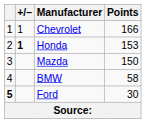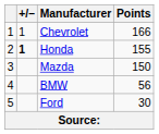 <table class="wikitable" style="font-size: 95%;">
 <tr>
 <th scope="col"></th>
 <th scope="col">+/–</th>
 <th scope="col">Manufacturer</th>
 <th scope="col">Points</th>
 </tr>
 <tr>
 <td align=center>1</td>
 <td align="left"> 1</td>
 <td> <a href='#'>Chevrolet</a></td>
 <td align=right>166</td>
 </tr>
 <tr>
 <td align=center>2</td>
 <td align="left"><strong> 1</strong></td>
 <td> <a href='#'>Honda</a></td>
-<td align=right>153</td>
+<td align=right>155</td>
 </tr>
 <tr>
 <td align=center>3</td>
 <td align="left"></td>
 <td> <a href='#'>Mazda</a></td>
 <td align=right>150</td>
 </tr>
 <tr>
 <td align=center>4</td>
 <td align="left"></td>
 <td> <a href='#'>BMW</a></td>
-<td align=right>58</td>
+<td align=right>56</td>
 </tr>
 <tr>
-<td align=center><strong>5</strong></td>
+<td align=center>5</td>
 <td align="left"></td>
 <td> <a href='#'>Ford</a></td>
 <td align=right>30</td>
 </tr>
 <tr>
 <th colspan=5>Source:</th>
 </tr>
 </table>
